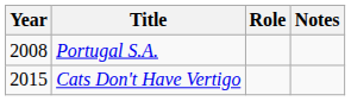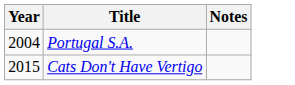 <table class="wikitable sortable">
 <tr>
 <th>Year</th>
 <th>Title</th>
-<th>Role</th>
 <th class="unsortable">Notes</th>
 </tr>
 <tr>
-<td>2008</td>
+<td>2004</td>
 <td><em><a href='#'>Portugal S.A.</a></em></td>
-<td></td>
 <td></td>
 </tr>
 <tr>
 <td>2015</td>
 <td><em><a href='#'>Cats Don't Have Vertigo</a></em></td>
 <td></td>
-<td></td>
 </tr>
 </table>
